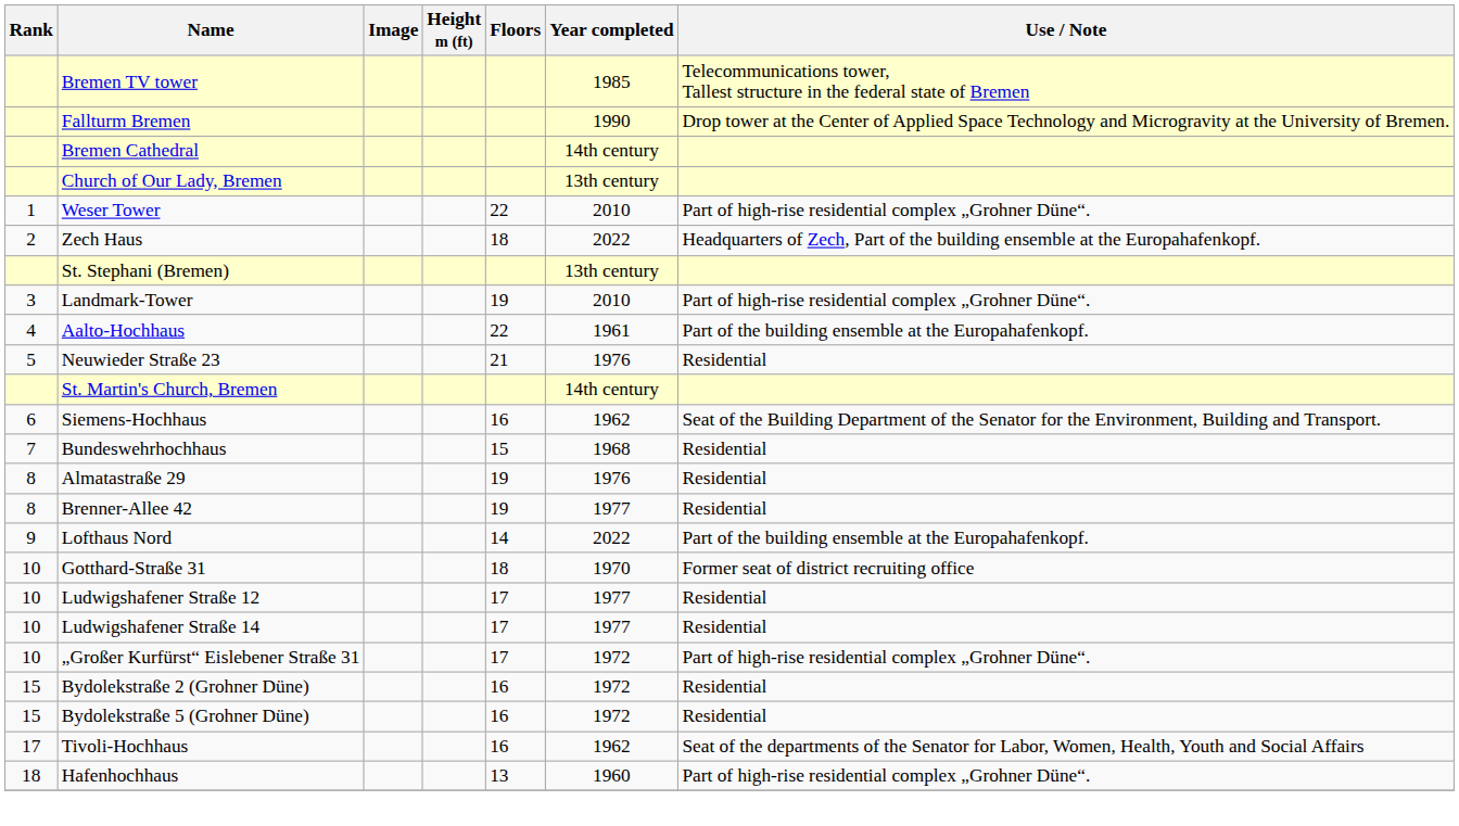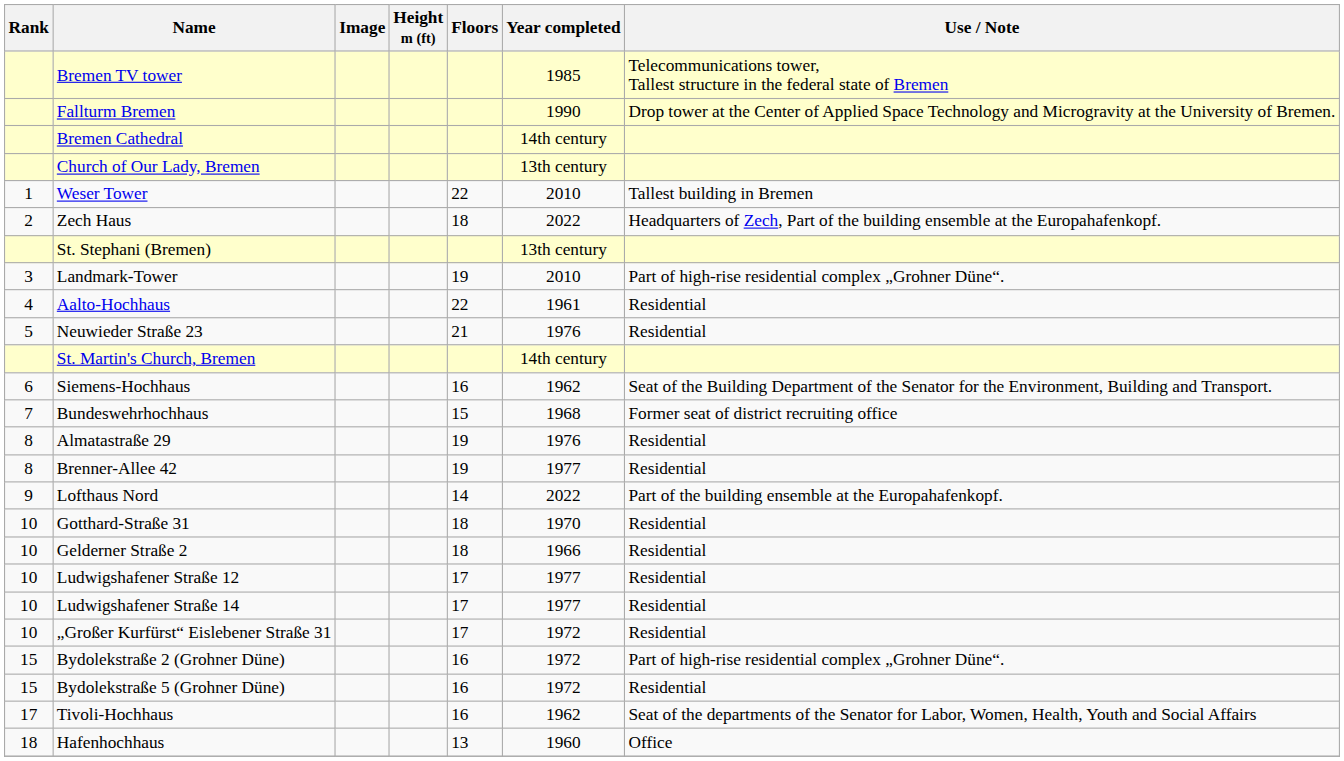 <table class="wikitable sortable">
 <tr>
 <th>Rank</th>
 <th>Name</th>
 <th>Image</th>
 <th>Height<br><small>m (ft)</small></th>
 <th>Floors</th>
 <th>Year completed</th>
 <th>Use / Note</th>
 </tr>
 <tr style="background: #ffffcc">
 <td align="center"></td>
 <td><a href='#'>Bremen TV tower</a></td>
 <td></td>
 <td align="center"></td>
 <td></td>
 <td align="center">1985</td>
 <td>Telecommunications tower,<br> Tallest structure in the federal state of <a href='#'>Bremen</a></td>
 </tr>
 <tr style="background: #ffffcc">
 <td align="center"></td>
 <td><a href='#'>Fallturm Bremen</a></td>
 <td></td>
 <td align="center"></td>
 <td></td>
 <td align="center">1990</td>
 <td>Drop tower at the Center of Applied Space Technology and Microgravity at the University of Bremen.</td>
 </tr>
 <tr style="background: #ffffcc">
 <td align="center"></td>
 <td><a href='#'>Bremen Cathedral</a></td>
 <td></td>
 <td align="center"></td>
 <td></td>
 <td align="center">14th century</td>
 <td></td>
 </tr>
 <tr style="background: #ffffcc">
 <td align="center"></td>
 <td><a href='#'>Church of Our Lady, Bremen</a></td>
 <td></td>
 <td align="center"></td>
 <td></td>
 <td align="center">13th century</td>
 <td></td>
 </tr>
 <tr>
 <td align="center">1</td>
 <td><a href='#'>Weser Tower</a></td>
 <td></td>
 <td align="center"></td>
 <td>22</td>
 <td align="center">2010</td>
-<td>Part of high-rise residential complex „Grohner Düne“.</td>
+<td>Tallest building in Bremen</td>
 </tr>
 <tr>
 <td align="center">2</td>
 <td>Zech Haus</td>
 <td></td>
 <td align="center"></td>
 <td>18</td>
 <td align="center">2022</td>
 <td>Headquarters of <a href='#'>Zech</a>, Part of the building ensemble at the Europahafenkopf.</td>
 </tr>
 <tr style="background: #ffffcc">
 <td align="center"></td>
 <td>St. Stephani (Bremen)</td>
 <td></td>
 <td align="center"></td>
 <td></td>
 <td align="center">13th century</td>
 <td></td>
 </tr>
 <tr>
 <td align="center">3</td>
 <td>Landmark-Tower</td>
 <td></td>
 <td align="center"></td>
 <td>19</td>
 <td align="center">2010</td>
 <td>Part of high-rise residential complex „Grohner Düne“.</td>
 </tr>
 <tr>
 <td align="center">4</td>
 <td><a href='#'>Aalto-Hochhaus</a></td>
 <td></td>
 <td align="center"></td>
 <td>22</td>
 <td align="center">1961</td>
-<td>Part of the building ensemble at the Europahafenkopf.</td>
+<td>Residential</td>
 </tr>
 <tr>
 <td align="center">5</td>
 <td>Neuwieder Straße 23</td>
 <td></td>
 <td align="center"></td>
 <td>21</td>
 <td align="center">1976</td>
 <td>Residential</td>
 </tr>
 <tr style="background: #ffffcc">
 <td align="center"></td>
 <td><a href='#'>St. Martin's Church, Bremen</a></td>
 <td></td>
 <td align="center"></td>
 <td></td>
 <td align="center">14th century</td>
 <td></td>
 </tr>
 <tr>
 <td align="center">6</td>
 <td>Siemens-Hochhaus</td>
 <td></td>
 <td align="center"></td>
 <td>16</td>
 <td align="center">1962</td>
 <td>Seat of the Building Department of the Senator for the Environment, Building and Transport.</td>
 </tr>
 <tr>
 <td align="center">7</td>
 <td>Bundeswehrhochhaus</td>
 <td></td>
 <td align="center"></td>
 <td>15</td>
 <td align="center">1968</td>
-<td>Residential</td>
+<td>Former seat of district recruiting office</td>
 </tr>
 <tr>
 <td align="center">8</td>
 <td>Almatastraße 29</td>
 <td></td>
 <td align="center"></td>
 <td>19</td>
 <td align="center">1976</td>
 <td>Residential</td>
 </tr>
 <tr>
 <td align="center">8</td>
 <td>Brenner-Allee 42</td>
 <td></td>
 <td align="center"></td>
 <td>19</td>
 <td align="center">1977</td>
 <td>Residential</td>
 </tr>
 <tr>
 <td align="center">9</td>
 <td>Lofthaus Nord</td>
 <td></td>
 <td align="center"></td>
 <td>14</td>
 <td align="center">2022</td>
 <td>Part of the building ensemble at the Europahafenkopf.</td>
 </tr>
 <tr>
 <td align="center">10</td>
 <td>Gotthard-Straße 31</td>
 <td></td>
 <td align="center"></td>
 <td>18</td>
 <td align="center">1970</td>
-<td>Former seat of district recruiting office</td>
+<td>Residential</td>
+</tr>
+<tr>
+<td align="center">10</td>
+<td>Gelderner Straße 2</td>
+<td></td>
+<td align="center"></td>
+<td>18</td>
+<td align="center">1966</td>
+<td>Residential</td>
 </tr>
 <tr>
 <td align="center">10</td>
 <td>Ludwigshafener Straße 12</td>
 <td></td>
 <td align="center"></td>
 <td>17</td>
 <td align="center">1977</td>
 <td>Residential</td>
 </tr>
 <tr>
 <td align="center">10</td>
 <td>Ludwigshafener Straße 14</td>
 <td></td>
 <td align="center"></td>
 <td>17</td>
 <td align="center">1977</td>
 <td>Residential</td>
 </tr>
 <tr>
 <td align="center">10</td>
 <td>„Großer Kurfürst“ Eislebener Straße 31</td>
 <td></td>
 <td align="center"></td>
 <td>17</td>
 <td align="center">1972</td>
-<td>Part of high-rise residential complex „Grohner Düne“.</td>
+<td>Residential</td>
 </tr>
 <tr>
 <td align="center">15</td>
 <td>Bydolekstraße 2 (Grohner Düne)</td>
 <td></td>
 <td align="center"></td>
 <td>16</td>
 <td align="center">1972</td>
-<td>Residential</td>
+<td>Part of high-rise residential complex „Grohner Düne“.</td>
 </tr>
 <tr>
 <td align="center">15</td>
 <td>Bydolekstraße 5 (Grohner Düne)</td>
 <td></td>
 <td align="center"></td>
 <td>16</td>
 <td align="center">1972</td>
 <td>Residential</td>
 </tr>
 <tr>
 <td align="center">17</td>
 <td>Tivoli-Hochhaus</td>
 <td></td>
 <td align="center"></td>
 <td>16</td>
 <td align="center">1962</td>
 <td>Seat of the departments of the Senator for Labor, Women, Health, Youth and Social Affairs</td>
 </tr>
 <tr>
 <td align="center">18</td>
 <td>Hafenhochhaus</td>
 <td></td>
 <td align="center"></td>
 <td>13</td>
 <td align="center">1960</td>
-<td>Part of high-rise residential complex „Grohner Düne“.</td>
+<td>Office</td>
 </tr>
 <tr>
 </tr>
 </table>
